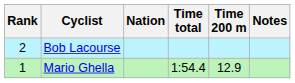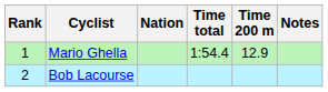 <table class="wikitable sortable" style="text-align:center">
 <tr>
 <th>Rank</th>
 <th>Cyclist</th>
 <th>Nation</th>
 <th>Time<br>total</th>
 <th>Time<br>200 m</th>
 <th>Notes</th>
 </tr>
+<tr bgcolor=bbf3bb>
+<td>1</td>
+<td align=left><a href='#'>Mario Ghella</a></td>
+<td align=left></td>
+<td>1:54.4</td>
+<td>12.9</td>
+<td></td>
+</tr>
 <tr bgcolor=bbf3ff>
 <td>2</td>
 <td align=left><a href='#'>Bob Lacourse</a></td>
 <td align=left></td>
 <td></td>
 <td></td>
 <td></td>
 </tr>
-<tr bgcolor=bbf3bb>
-<td>1</td>
-<td align=left><a href='#'>Mario Ghella</a></td>
-<td align=left></td>
-<td>1:54.4</td>
-<td>12.9</td>
-<td></td>
-</tr>
 </table>
